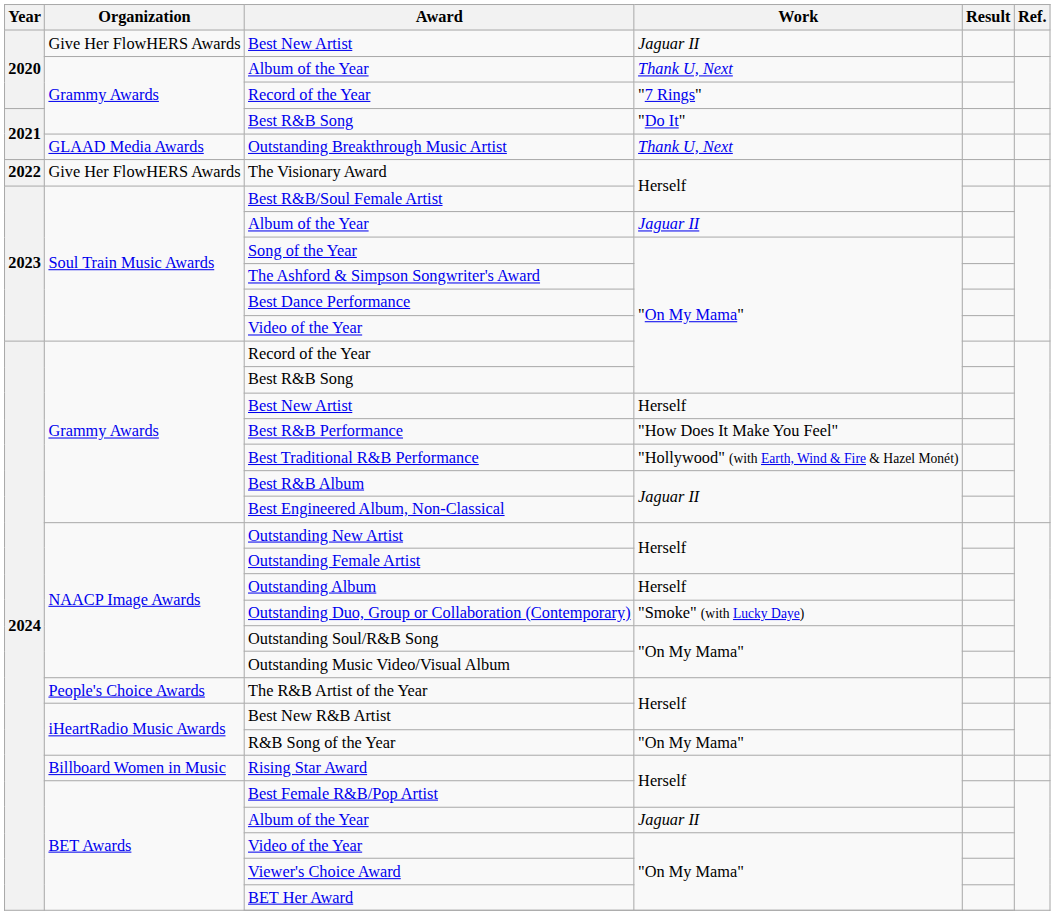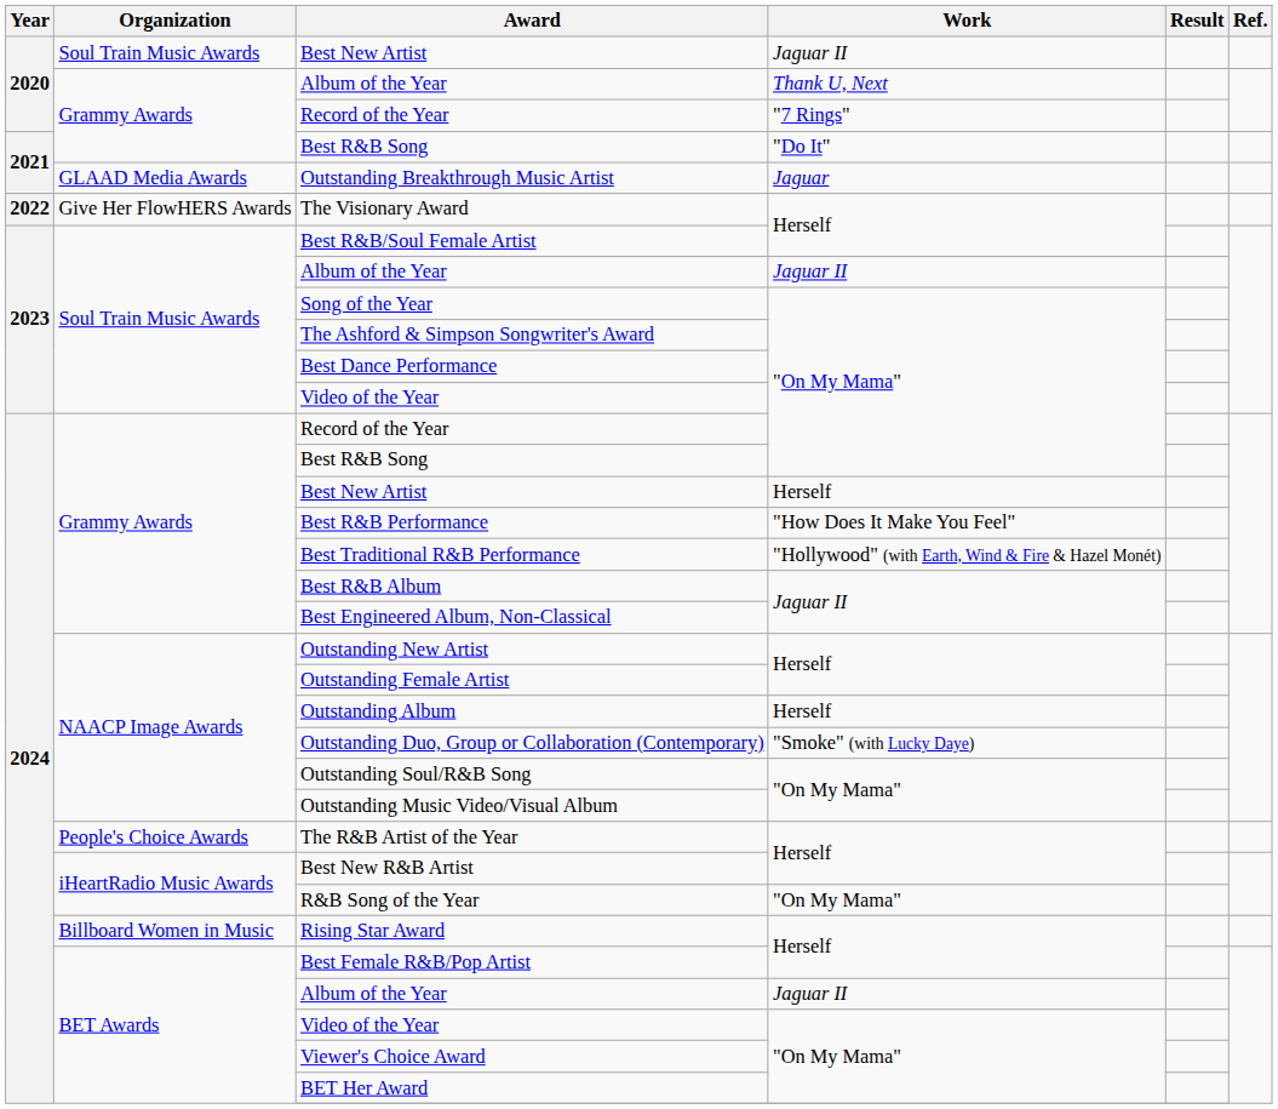 <table class="wikitable plainrowheaders">
 <tr>
 <th>Year</th>
 <th>Organization</th>
 <th>Award</th>
 <th>Work</th>
 <th>Result</th>
 <th>Ref.</th>
 </tr>
 <tr>
 <th rowspan="3" scope="row">2020</th>
-<td>Give Her FlowHERS Awards</td>
+<td><a href='#'>Soul Train Music Awards</a></td>
 <td><a href='#'>Best New Artist</a></td>
 <td><em>Jaguar II</em></td>
 <td></td>
 <td></td>
 </tr>
 <tr>
 <td rowspan="3"><a href='#'>Grammy Awards</a></td>
 <td><a href='#'>Album of the Year</a></td>
 <td><em><a href='#'>Thank U, Next</a></em></td>
 <td></td>
 <td rowspan="2" style="text-align:center;"></td>
 </tr>
 <tr>
 <td><a href='#'>Record of the Year</a></td>
 <td>"<a href='#'>7 Rings</a>"</td>
 <td></td>
 </tr>
 <tr>
 <th rowspan="2" scope="row">2021</th>
 <td><a href='#'>Best R&B Song</a></td>
 <td>"<a href='#'>Do It</a>"</td>
 <td></td>
 <td style="text-align: center;"></td>
 </tr>
 <tr>
 <td><a href='#'>GLAAD Media Awards</a></td>
 <td><a href='#'>Outstanding Breakthrough Music Artist</a></td>
-<td><em><a href='#'>Thank U, Next</a></em></td>
+<td><em><a href='#'>Jaguar</a></em></td>
 <td></td>
 <td></td>
 </tr>
 <tr>
 <th scope="row">2022</th>
 <td>Give Her FlowHERS Awards</td>
 <td>The Visionary Award</td>
 <td rowspan="2">Herself</td>
 <td></td>
 <td></td>
 </tr>
 <tr>
 <th rowspan="6" scope="row">2023</th>
 <td rowspan="6"><a href='#'>Soul Train Music Awards</a></td>
 <td><a href='#'>Best R&B/Soul Female Artist</a></td>
 <td></td>
 <td rowspan="6"></td>
 </tr>
 <tr>
 <td><a href='#'>Album of the Year</a></td>
 <td><em><a href='#'>Jaguar II</a></em></td>
 <td></td>
 </tr>
 <tr>
 <td><a href='#'>Song of the Year</a></td>
 <td rowspan="6">"<a href='#'>On My Mama</a>"</td>
 <td></td>
 </tr>
 <tr>
 <td><a href='#'>The Ashford & Simpson Songwriter's Award</a></td>
 <td></td>
 </tr>
 <tr>
 <td><a href='#'>Best Dance Performance</a></td>
 <td></td>
 </tr>
 <tr>
 <td><a href='#'>Video of the Year</a></td>
 <td></td>
 </tr>
 <tr>
 <th rowspan="24" scope="row">2024</th>
 <td rowspan="7"><a href='#'>Grammy Awards</a></td>
 <td>Record of the Year</td>
 <td></td>
 <td rowspan="7" style="text-align:center;"></td>
 </tr>
 <tr>
 <td>Best R&B Song</td>
 <td></td>
 </tr>
 <tr>
 <td><a href='#'>Best New Artist</a></td>
 <td>Herself</td>
 <td></td>
 </tr>
 <tr>
 <td><a href='#'>Best R&B Performance</a></td>
 <td>"How Does It Make You Feel"</td>
 <td></td>
 </tr>
 <tr>
 <td><a href='#'>Best Traditional R&B Performance</a></td>
 <td>"Hollywood" <small>(with <a href='#'>Earth, Wind & Fire</a> & Hazel Monét)</small></td>
 <td></td>
 </tr>
 <tr>
 <td><a href='#'>Best R&B Album</a></td>
 <td rowspan="2"><em>Jaguar II</em></td>
 <td></td>
 </tr>
 <tr>
 <td><a href='#'>Best Engineered Album, Non-Classical</a></td>
 <td></td>
 </tr>
 <tr>
 <td rowspan="6"><a href='#'>NAACP Image Awards</a></td>
 <td><a href='#'>Outstanding New Artist</a></td>
 <td rowspan="2">Herself</td>
 <td></td>
 <td rowspan="6" style="text-align:center;"></td>
 </tr>
 <tr>
 <td><a href='#'>Outstanding Female Artist</a></td>
 <td></td>
 </tr>
 <tr>
 <td><a href='#'>Outstanding Album</a></td>
 <td>Herself</td>
 <td></td>
 </tr>
 <tr>
 <td><a href='#'>Outstanding Duo, Group or Collaboration (Contemporary)</a></td>
 <td>"Smoke" <small>(with <a href='#'>Lucky Daye</a>)</small></td>
 <td></td>
 </tr>
 <tr>
 <td>Outstanding Soul/R&B Song</td>
 <td rowspan="2">"On My Mama"</td>
 <td></td>
 </tr>
 <tr>
 <td>Outstanding Music Video/Visual Album</td>
 <td></td>
 </tr>
 <tr>
 <td><a href='#'>People's Choice Awards</a></td>
 <td>The R&B Artist of the Year</td>
 <td rowspan="2">Herself</td>
 <td></td>
 <td style="text-align:center;"></td>
 </tr>
 <tr>
 <td rowspan="2"><a href='#'>iHeartRadio Music Awards</a></td>
 <td>Best New R&B Artist</td>
 <td></td>
 <td rowspan="2" style="text-align:center;"></td>
 </tr>
 <tr>
 <td>R&B Song of the Year</td>
 <td>"On My Mama"</td>
 <td></td>
 </tr>
 <tr>
 <td><a href='#'>Billboard Women in Music</a></td>
 <td><a href='#'>Rising Star Award</a></td>
 <td rowspan="2">Herself</td>
 <td></td>
 <td style="text-align:center;"></td>
 </tr>
 <tr>
 <td rowspan ="7"><a href='#'>BET Awards</a></td>
 <td><a href='#'>Best Female R&B/Pop Artist</a></td>
 <td></td>
 <td rowspan ="7" style="text-align:center;"></td>
 </tr>
 <tr>
 <td><a href='#'>Album of the Year</a></td>
 <td><em>Jaguar II</em></td>
 <td></td>
 </tr>
 <tr>
 <td><a href='#'>Video of the Year</a></td>
 <td rowspan ="3">"On My Mama"</td>
 <td></td>
 </tr>
 <tr>
 <td><a href='#'>Viewer's Choice Award</a></td>
 <td></td>
 </tr>
 <tr>
 <td><a href='#'>BET Her Award</a></td>
 <td></td>
 </tr>
 <tr>
 </tr>
 </table>
